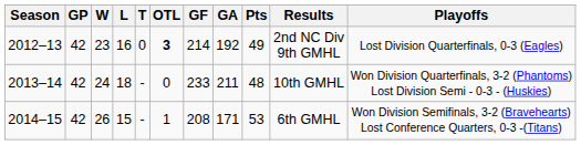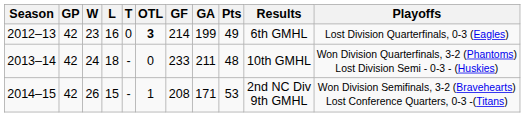 <table class="wikitable" style="text-align:center">
 <tr>
 <th>Season</th>
 <th>GP</th>
 <th>W</th>
 <th>L</th>
 <th>T</th>
 <th>OTL</th>
 <th>GF</th>
 <th>GA</th>
 <th>Pts</th>
 <th>Results</th>
 <th>Playoffs</th>
 </tr>
 <tr>
 <td>2012–13</td>
 <td>42</td>
 <td>23</td>
 <td>16</td>
 <td>0</td>
 <td><strong>3</strong></td>
 <td>214</td>
-<td>192</td>
+<td>199</td>
 <td>49</td>
-<td>2nd NC Div<br>9th GMHL</td>
+<td>6th GMHL</td>
 <td><small>Lost Division Quarterfinals, 0-3 (<a href='#'>Eagles</a>)</small></td>
 </tr>
 <tr>
 <td>2013–14</td>
 <td>42</td>
 <td>24</td>
 <td>18</td>
 <td>-</td>
 <td>0</td>
 <td>233</td>
 <td>211</td>
 <td>48</td>
 <td>10th GMHL</td>
 <td><small>Won Division Quarterfinals, 3-2 (<a href='#'>Phantoms</a>)<br>Lost Division Semi - 0-3 - (<a href='#'>Huskies</a>)</small></td>
 </tr>
 <tr>
 <td>2014–15</td>
 <td>42</td>
 <td>26</td>
 <td>15</td>
 <td>-</td>
 <td>1</td>
 <td>208</td>
 <td>171</td>
 <td>53</td>
-<td>6th GMHL</td>
+<td>2nd NC Div<br>9th GMHL</td>
 <td><small>Won Division Semifinals, 3-2 (<a href='#'>Bravehearts</a>)<br>Lost Conference Quarters, 0-3 -(<a href='#'>Titans</a>)</small></td>
 </tr>
 </table>
